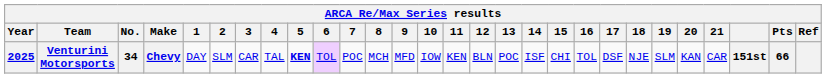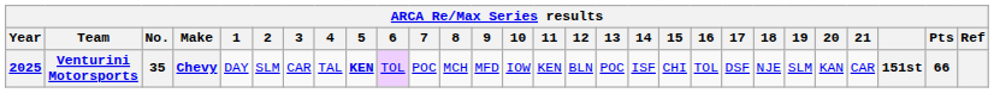 <table class="wikitable" style="text-align:center; font-size:75%">
 <tr>
 <th colspan=45><a href='#'>ARCA Re/Max Series</a> results</th>
 </tr>
 <tr>
 <th>Year</th>
 <th>Team</th>
 <th>No.</th>
 <th>Make</th>
 <th>1</th>
 <th>2</th>
 <th>3</th>
 <th>4</th>
 <th>5</th>
 <th>6</th>
 <th>7</th>
 <th>8</th>
 <th>9</th>
 <th>10</th>
 <th>11</th>
 <th>12</th>
 <th>13</th>
 <th>14</th>
 <th>15</th>
 <th>16</th>
 <th>17</th>
 <th>18</th>
 <th>19</th>
 <th>20</th>
 <th>21</th>
 <th></th>
 <th>Pts</th>
 <th>Ref</th>
 </tr>
 <tr>
 <th><a href='#'>2025</a></th>
 <th><a href='#'>Venturini Motorsports</a></th>
-<th>34</th>
+<th>35</th>
 <th><a href='#'>Chevy</a></th>
 <td><a href='#'>DAY</a></td>
 <td><a href='#'>SLM</a></td>
 <td><a href='#'>CAR</a></td>
 <td><a href='#'>TAL</a></td>
 <td><strong><a href='#'>KEN</a></strong></td>
 <td style="background:#EFCFFF;"><a href='#'>TOL</a><br></td>
 <td><a href='#'>POC</a></td>
 <td><a href='#'>MCH</a></td>
 <td><a href='#'>MFD</a></td>
 <td><a href='#'>IOW</a></td>
 <td><a href='#'>KEN</a></td>
 <td><a href='#'>BLN</a></td>
 <td><a href='#'>POC</a></td>
 <td><a href='#'>ISF</a></td>
 <td><a href='#'>CHI</a></td>
 <td><a href='#'>TOL</a></td>
 <td><a href='#'>DSF</a></td>
 <td><a href='#'>NJE</a></td>
 <td><a href='#'>SLM</a></td>
 <td><a href='#'>KAN</a></td>
 <td><a href='#'>CAR</a></td>
 <th>151st</th>
 <th>66</th>
 <th></th>
 </tr>
 </table>
